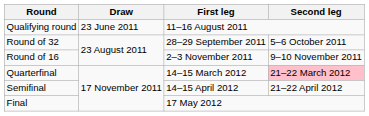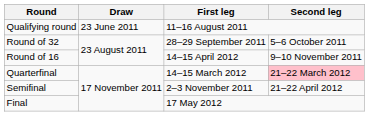 <table class="wikitable">
 <tr>
 <th>Round</th>
 <th>Draw</th>
 <th>First leg</th>
 <th>Second leg</th>
 </tr>
 <tr>
 <td>Qualifying round</td>
 <td>23 June 2011</td>
 <td colspan=2>11–16 August 2011</td>
 </tr>
 <tr>
 <td>Round of 32</td>
 <td rowspan=2>23 August 2011</td>
 <td>28–29 September 2011</td>
 <td>5–6 October 2011</td>
 </tr>
 <tr>
 <td>Round of 16</td>
-<td>2–3 November 2011</td>
+<td>14–15 April 2012</td>
 <td>9–10 November 2011</td>
 </tr>
 <tr>
 <td>Quarterfinal</td>
 <td rowspan=3>17 November 2011</td>
 <td>14–15 March 2012</td>
 <td style="background: pink;">21–22 March 2012</td>
 </tr>
 <tr>
 <td>Semifinal</td>
-<td>14–15 April 2012</td>
+<td>2–3 November 2011</td>
 <td>21–22 April 2012</td>
 </tr>
 <tr>
 <td>Final</td>
 <td colspan=2>17 May 2012</td>
 </tr>
 </table>
